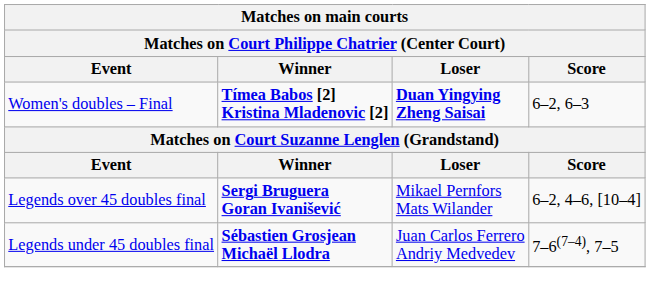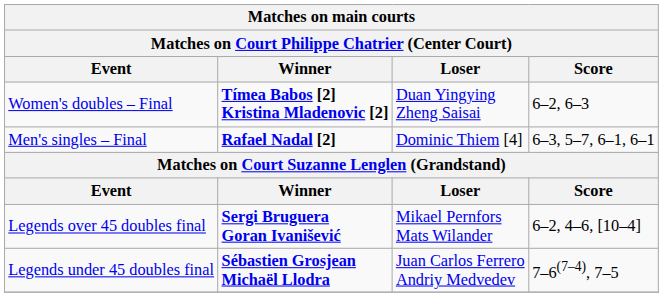 <table class="wikitable">
 <tr>
 <th colspan=4 style=white-space:nowrap>Matches on main courts</th>
 </tr>
 <tr>
 <th colspan=4>Matches on <a href='#'>Court Philippe Chatrier</a> (Center Court)</th>
 </tr>
 <tr>
 <th>Event</th>
 <th>Winner</th>
 <th>Loser</th>
 <th>Score</th>
 </tr>
 <tr>
 <td><a href='#'>Women's doubles – Final</a></td>
 <td><strong> <a href='#'>Tímea Babos</a> [2]<br> <a href='#'>Kristina Mladenovic</a> [2]</strong></td>
-<td><strong> <a href='#'>Duan Yingying</a><br> <a href='#'>Zheng Saisai</a></strong></td>
+<td> <a href='#'>Duan Yingying</a><br> <a href='#'>Zheng Saisai</a></td>
 <td>6–2, 6–3</td>
+</tr>
+<tr>
+<td><a href='#'>Men's singles – Final</a></td>
+<td> <strong><a href='#'>Rafael Nadal</a> [2]</strong></td>
+<td> <a href='#'>Dominic Thiem</a> [4]</td>
+<td>6–3, 5–7, 6–1, 6–1</td>
 </tr>
 <tr>
 <th colspan=4>Matches on <a href='#'>Court Suzanne Lenglen</a> (Grandstand)</th>
 </tr>
 <tr>
 <th>Event</th>
 <th>Winner</th>
 <th>Loser</th>
 <th>Score</th>
 </tr>
 <tr>
 <td><a href='#'>Legends over 45 doubles final</a></td>
 <td><strong> <a href='#'>Sergi Bruguera</a><br> <a href='#'>Goran Ivanišević</a></strong></td>
 <td> <a href='#'>Mikael Pernfors</a><br> <a href='#'>Mats Wilander</a></td>
 <td>6–2, 4–6, [10–4]</td>
 </tr>
 <tr>
 <td><a href='#'>Legends under 45 doubles final</a></td>
 <td><strong> <a href='#'>Sébastien Grosjean</a><br> <a href='#'>Michaël Llodra</a></strong></td>
 <td> <a href='#'>Juan Carlos Ferrero</a><br> <a href='#'>Andriy Medvedev</a></td>
 <td>7–6<sup>(7–4)</sup>, 7–5</td>
 </tr>
 <tr>
 </tr>
 </table>
